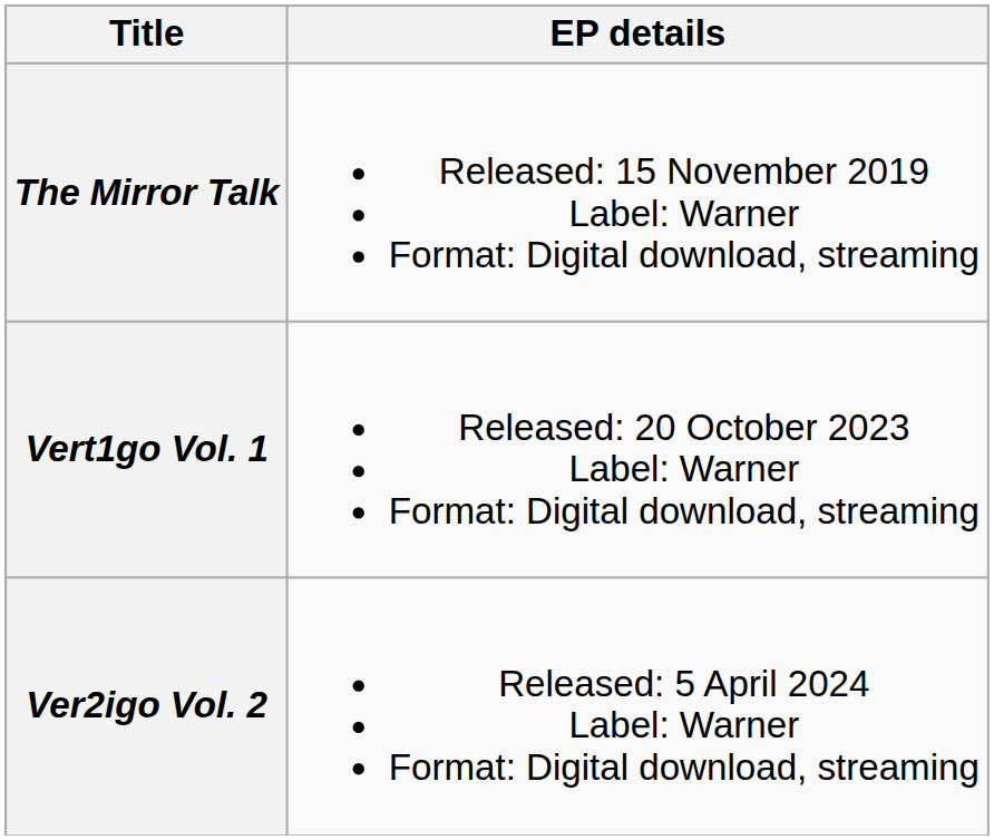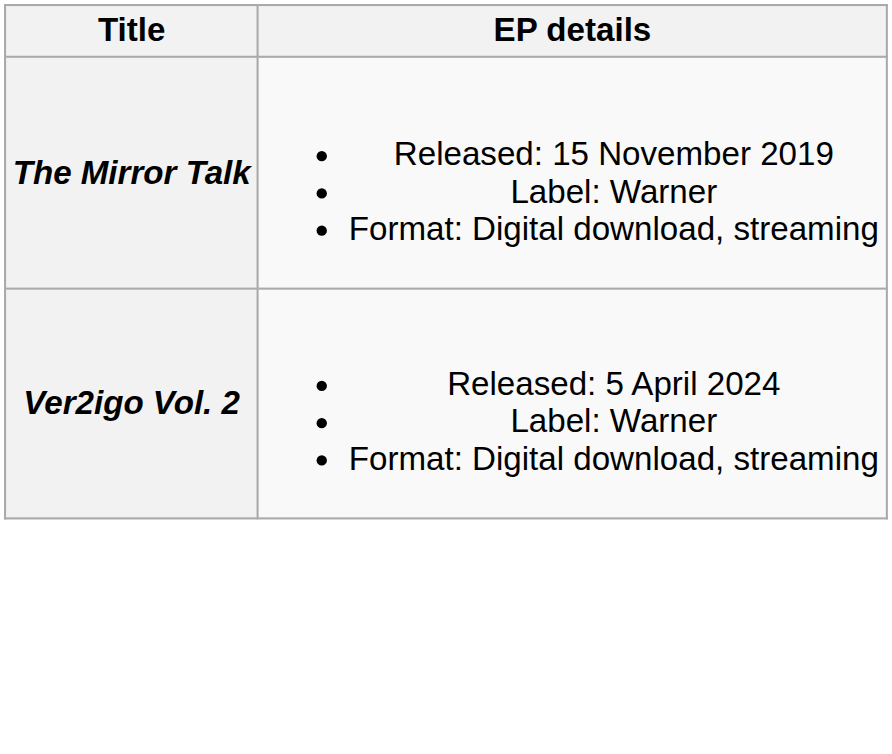 <table class="wikitable plainrowheaders" style="text-align:center;">
 <tr>
 <th scope="col">Title</th>
 <th scope="col">EP details</th>
 </tr>
 <tr>
 <th scope="row"><em>The Mirror Talk</em></th>
 <td><br><ul><li>Released: 15 November 2019</li><li>Label: Warner</li><li>Format: Digital download, streaming</li></ul></td>
 </tr>
 <tr>
-<th scope="row"><em>Vert1go Vol. 1</em></th>
-<td><br><ul><li>Released: 20 October 2023</li><li>Label: Warner</li><li>Format: Digital download, streaming</li></ul></td>
-</tr>
-<tr>
 <th scope="row"><em>Ver2igo Vol. 2</em></th>
 <td><br><ul><li>Released: 5 April 2024</li><li>Label: Warner</li><li>Format: Digital download, streaming</li></ul></td>
 </tr>
 </table>
